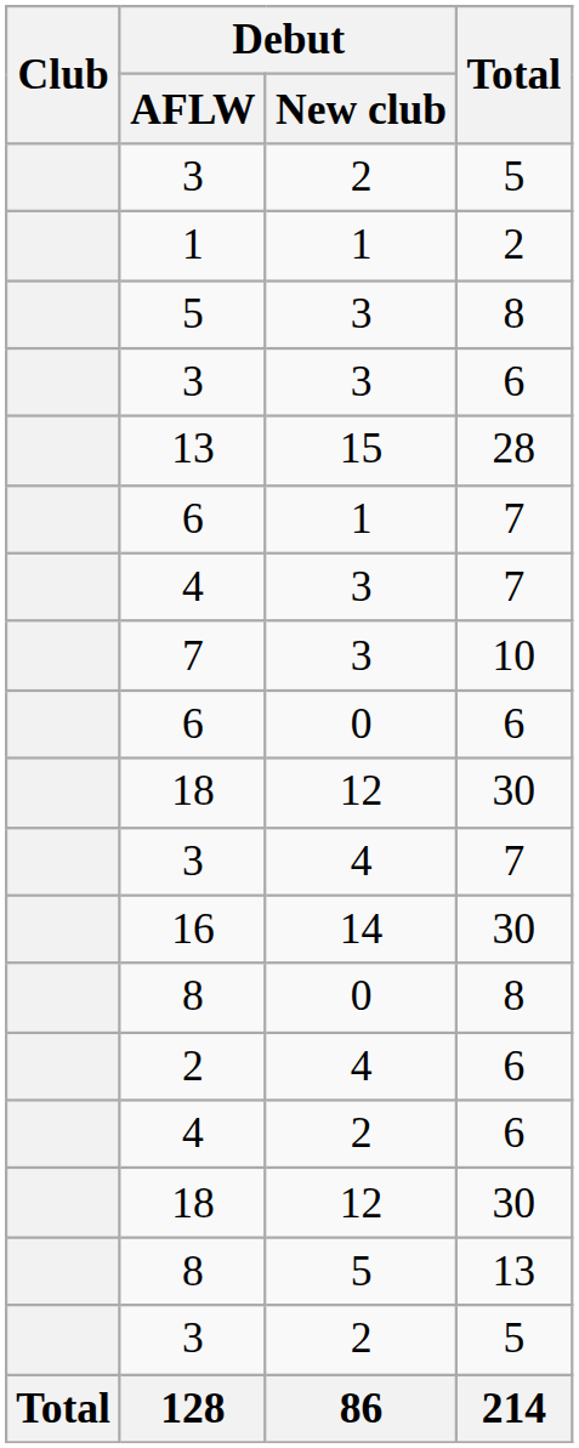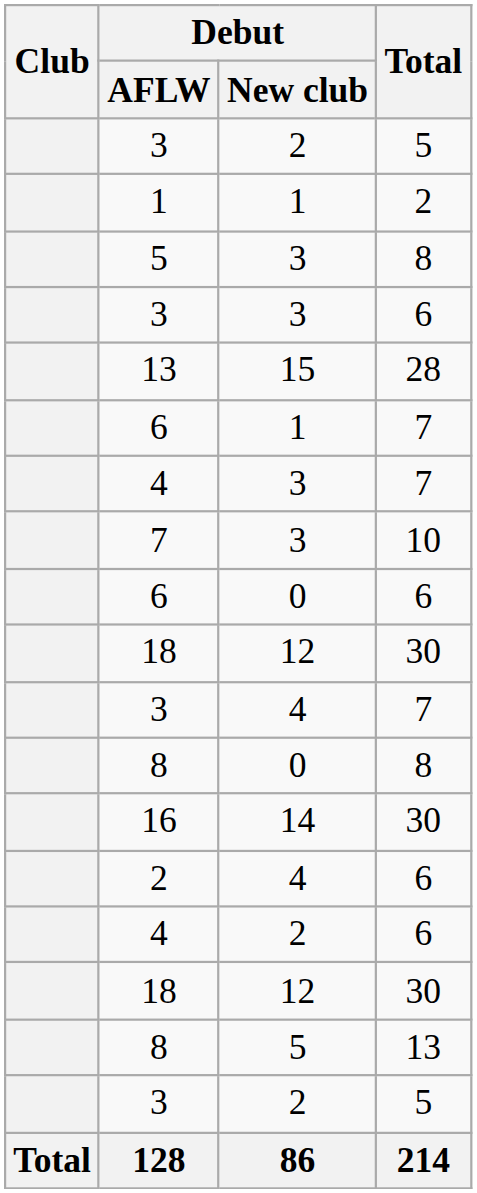 <table class="wikitable plainrowheaders sortable" style=text-align:center>
 <tr>
 <th rowspan=2>Club</th>
 <th colspan=2>Debut</th>
 <th rowspan=2>Total</th>
 </tr>
 <tr>
 <th>AFLW</th>
 <th>New club</th>
 </tr>
 <tr>
 <th scope="row"></th>
 <td>3</td>
 <td>2</td>
 <td>5</td>
 </tr>
 <tr>
 <th scope="row"></th>
 <td>1</td>
 <td>1</td>
 <td>2</td>
 </tr>
 <tr>
 <th scope="row"></th>
 <td>5</td>
 <td>3</td>
 <td>8</td>
 </tr>
 <tr>
 <th scope="row"></th>
 <td>3</td>
 <td>3</td>
 <td>6</td>
 </tr>
 <tr>
 <th scope="row"></th>
 <td>13</td>
 <td>15</td>
 <td>28</td>
 </tr>
 <tr>
 <th scope="row"></th>
 <td>6</td>
 <td>1</td>
 <td>7</td>
 </tr>
 <tr>
 <th scope="row"></th>
 <td>4</td>
 <td>3</td>
 <td>7</td>
 </tr>
 <tr>
 <th scope="row"></th>
 <td>7</td>
 <td>3</td>
 <td>10</td>
 </tr>
 <tr>
 <th scope="row"></th>
 <td>6</td>
 <td>0</td>
 <td>6</td>
 </tr>
 <tr>
 <th scope="row"></th>
 <td>18</td>
 <td>12</td>
 <td>30</td>
 </tr>
 <tr>
 <th scope="row"></th>
 <td>3</td>
 <td>4</td>
 <td>7</td>
 </tr>
 <tr>
 <th scope="row"></th>
+<td>8</td>
+<td>0</td>
+<td>8</td>
+</tr>
+<tr>
+<th scope="row"></th>
 <td>16</td>
 <td>14</td>
 <td>30</td>
-</tr>
-<tr>
-<th scope="row"></th>
-<td>8</td>
-<td>0</td>
-<td>8</td>
 </tr>
 <tr>
 <th scope="row"></th>
 <td>2</td>
 <td>4</td>
 <td>6</td>
 </tr>
 <tr>
 <th scope="row"></th>
 <td>4</td>
 <td>2</td>
 <td>6</td>
 </tr>
 <tr>
 <th scope="row"></th>
 <td>18</td>
 <td>12</td>
 <td>30</td>
 </tr>
 <tr>
 <th scope="row"></th>
 <td>8</td>
 <td>5</td>
 <td>13</td>
 </tr>
 <tr>
 <th scope="row"></th>
 <td>3</td>
 <td>2</td>
 <td>5</td>
 </tr>
 <tr class="sortbottom">
 <th>Total</th>
 <th>128</th>
 <th>86</th>
 <th>214</th>
 </tr>
 </table>
